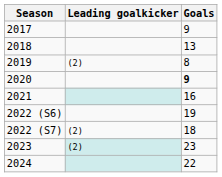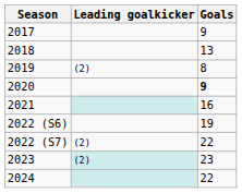 <table class="wikitable sortable">
 <tr>
 <th>Season</th>
 <th>Leading goalkicker</th>
 <th>Goals</th>
 </tr>
 <tr>
 <td>2017</td>
 <td></td>
 <td>9</td>
 </tr>
 <tr>
 <td>2018</td>
 <td></td>
 <td>13</td>
 </tr>
 <tr>
 <td>2019</td>
 <td> <small>(2)</small></td>
 <td>8</td>
 </tr>
 <tr>
 <td>2020</td>
 <td></td>
 <td><strong>9</strong></td>
 </tr>
 <tr>
 <td>2021</td>
 <td style="text-align:left; background:#cfecec;"></td>
 <td>16</td>
 </tr>
 <tr>
 <td>2022 (S6)</td>
 <td></td>
 <td>19</td>
 </tr>
 <tr>
 <td>2022 (S7)</td>
 <td> <small>(2)</small></td>
-<td>18</td>
+<td>22</td>
 </tr>
 <tr>
 <td>2023</td>
 <td style="text-align:left; background:#cfecec;"> <small>(2)</small></td>
 <td>23</td>
 </tr>
 <tr>
 <td>2024</td>
 <td style="text-align:left; background:#cfecec;"></td>
 <td>22</td>
 </tr>
 </table>
